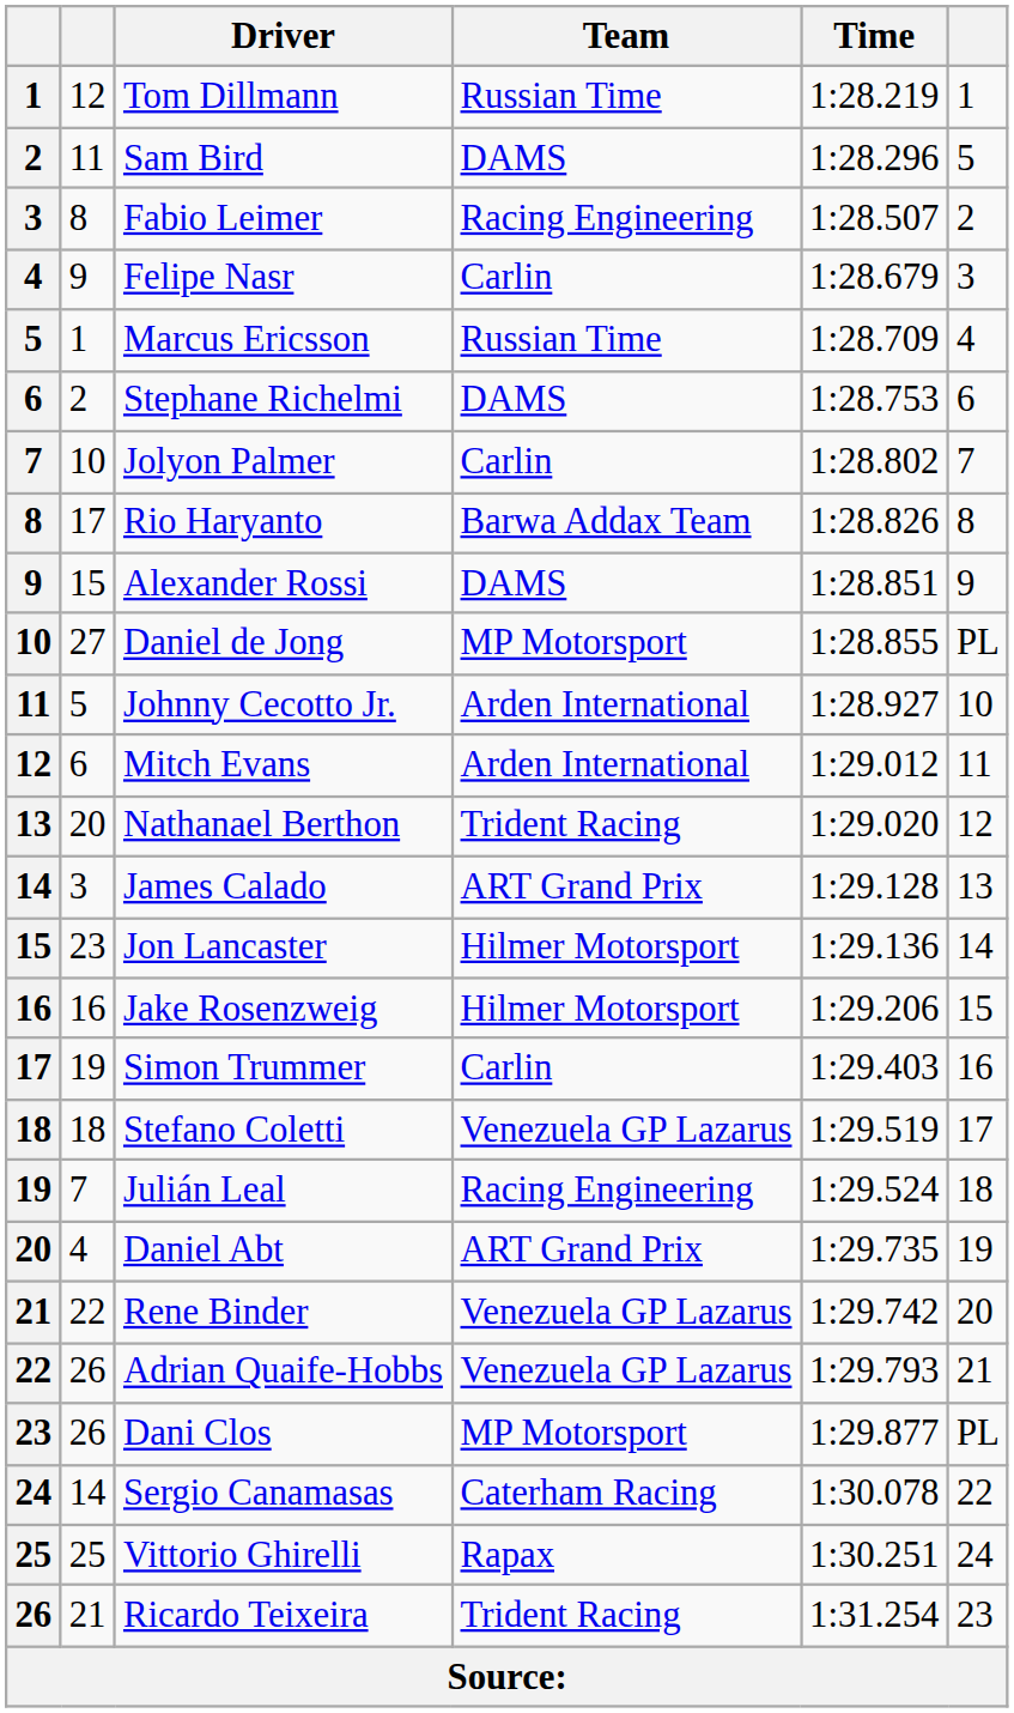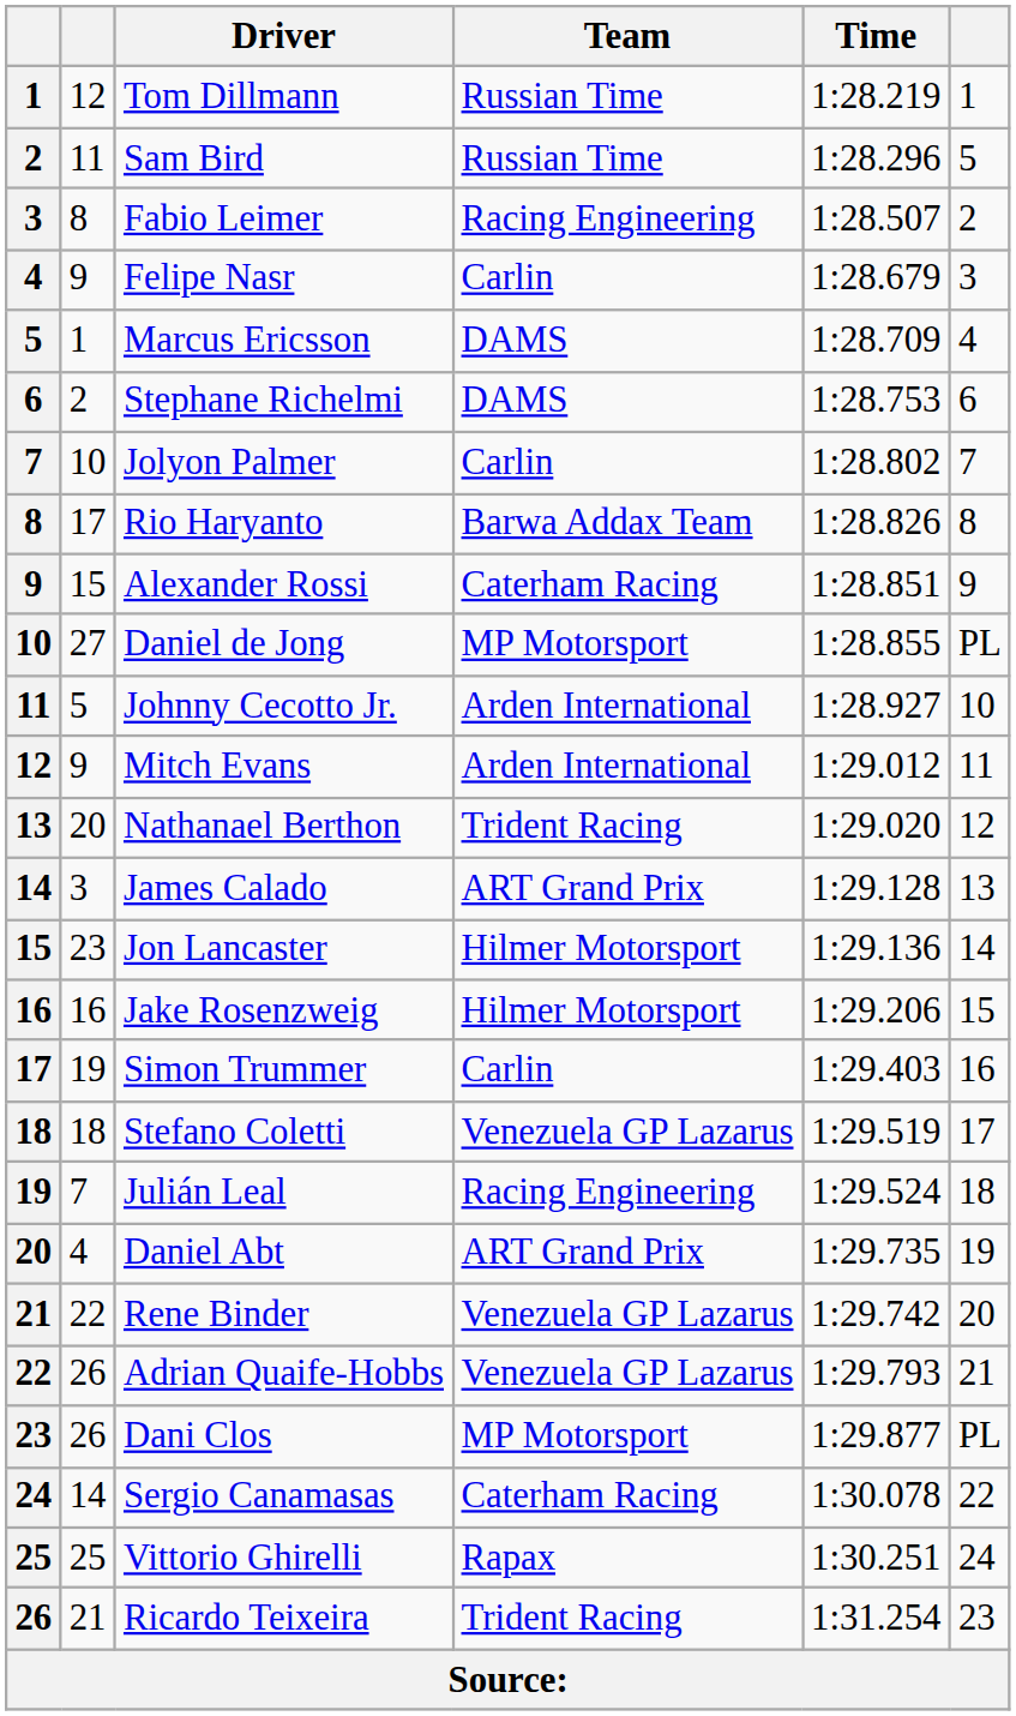 <table class="wikitable" style="font-size:85%">
 <tr>
 <th></th>
 <th></th>
 <th>Driver</th>
 <th>Team</th>
 <th>Time</th>
 <th></th>
 </tr>
 <tr>
 <th>1</th>
 <td>12</td>
 <td> <a href='#'>Tom Dillmann</a></td>
 <td><a href='#'>Russian Time</a></td>
 <td>1:28.219</td>
 <td>1</td>
 </tr>
 <tr>
 <th>2</th>
 <td>11</td>
 <td> <a href='#'>Sam Bird</a></td>
-<td><a href='#'>DAMS</a></td>
+<td><a href='#'>Russian Time</a></td>
 <td>1:28.296</td>
 <td>5</td>
 </tr>
 <tr>
 <th>3</th>
 <td>8</td>
 <td> <a href='#'>Fabio Leimer</a></td>
 <td><a href='#'>Racing Engineering</a></td>
 <td>1:28.507</td>
 <td>2</td>
 </tr>
 <tr>
 <th>4</th>
 <td>9</td>
 <td> <a href='#'>Felipe Nasr</a></td>
 <td><a href='#'>Carlin</a></td>
 <td>1:28.679</td>
 <td>3</td>
 </tr>
 <tr>
 <th>5</th>
 <td>1</td>
 <td> <a href='#'>Marcus Ericsson</a></td>
-<td><a href='#'>Russian Time</a></td>
+<td><a href='#'>DAMS</a></td>
 <td>1:28.709</td>
 <td>4</td>
 </tr>
 <tr>
 <th>6</th>
 <td>2</td>
 <td> <a href='#'>Stephane Richelmi</a></td>
 <td><a href='#'>DAMS</a></td>
 <td>1:28.753</td>
 <td>6</td>
 </tr>
 <tr>
 <th>7</th>
 <td>10</td>
 <td> <a href='#'>Jolyon Palmer</a></td>
 <td><a href='#'>Carlin</a></td>
 <td>1:28.802</td>
 <td>7</td>
 </tr>
 <tr>
 <th>8</th>
 <td>17</td>
 <td> <a href='#'>Rio Haryanto</a></td>
 <td><a href='#'>Barwa Addax Team</a></td>
 <td>1:28.826</td>
 <td>8</td>
 </tr>
 <tr>
 <th>9</th>
 <td>15</td>
 <td> <a href='#'>Alexander Rossi</a></td>
-<td><a href='#'>DAMS</a></td>
+<td><a href='#'>Caterham Racing</a></td>
 <td>1:28.851</td>
 <td>9</td>
 </tr>
 <tr>
 <th>10</th>
 <td>27</td>
 <td> <a href='#'>Daniel de Jong</a></td>
 <td><a href='#'>MP Motorsport</a></td>
 <td>1:28.855</td>
 <td>PL</td>
 </tr>
 <tr>
 <th>11</th>
 <td>5</td>
 <td> <a href='#'>Johnny Cecotto Jr.</a></td>
 <td><a href='#'>Arden International</a></td>
 <td>1:28.927</td>
 <td>10</td>
 </tr>
 <tr>
 <th>12</th>
-<td>6</td>
+<td>9</td>
 <td> <a href='#'>Mitch Evans</a></td>
 <td><a href='#'>Arden International</a></td>
 <td>1:29.012</td>
 <td>11</td>
 </tr>
 <tr>
 <th>13</th>
 <td>20</td>
 <td> <a href='#'>Nathanael Berthon</a></td>
 <td><a href='#'>Trident Racing</a></td>
 <td>1:29.020</td>
 <td>12</td>
 </tr>
 <tr>
 <th>14</th>
 <td>3</td>
 <td> <a href='#'>James Calado</a></td>
 <td><a href='#'>ART Grand Prix</a></td>
 <td>1:29.128</td>
 <td>13</td>
 </tr>
 <tr>
 <th>15</th>
 <td>23</td>
 <td> <a href='#'>Jon Lancaster</a></td>
 <td><a href='#'>Hilmer Motorsport</a></td>
 <td>1:29.136</td>
 <td>14</td>
 </tr>
 <tr>
 <th>16</th>
 <td>16</td>
 <td> <a href='#'>Jake Rosenzweig</a></td>
 <td><a href='#'>Hilmer Motorsport</a></td>
 <td>1:29.206</td>
 <td>15</td>
 </tr>
 <tr>
 <th>17</th>
 <td>19</td>
 <td> <a href='#'>Simon Trummer</a></td>
 <td><a href='#'>Carlin</a></td>
 <td>1:29.403</td>
 <td>16</td>
 </tr>
 <tr>
 <th>18</th>
 <td>18</td>
 <td> <a href='#'>Stefano Coletti</a></td>
 <td><a href='#'>Venezuela GP Lazarus</a></td>
 <td>1:29.519</td>
 <td>17</td>
 </tr>
 <tr>
 <th>19</th>
 <td>7</td>
 <td> <a href='#'>Julián Leal</a></td>
 <td><a href='#'>Racing Engineering</a></td>
 <td>1:29.524</td>
 <td>18</td>
 </tr>
 <tr>
 <th>20</th>
 <td>4</td>
 <td> <a href='#'>Daniel Abt</a></td>
 <td><a href='#'>ART Grand Prix</a></td>
 <td>1:29.735</td>
 <td>19</td>
 </tr>
 <tr>
 <th>21</th>
 <td>22</td>
 <td> <a href='#'>Rene Binder</a></td>
 <td><a href='#'>Venezuela GP Lazarus</a></td>
 <td>1:29.742</td>
 <td>20</td>
 </tr>
 <tr>
 <th>22</th>
 <td>26</td>
 <td> <a href='#'>Adrian Quaife-Hobbs</a></td>
 <td><a href='#'>Venezuela GP Lazarus</a></td>
 <td>1:29.793</td>
 <td>21</td>
 </tr>
 <tr>
 <th>23</th>
 <td>26</td>
 <td> <a href='#'>Dani Clos</a></td>
 <td><a href='#'>MP Motorsport</a></td>
 <td>1:29.877</td>
 <td>PL</td>
 </tr>
 <tr>
 <th>24</th>
 <td>14</td>
 <td> <a href='#'>Sergio Canamasas</a></td>
 <td><a href='#'>Caterham Racing</a></td>
 <td>1:30.078</td>
 <td>22</td>
 </tr>
 <tr>
 <th>25</th>
 <td>25</td>
 <td> <a href='#'>Vittorio Ghirelli</a></td>
 <td><a href='#'>Rapax</a></td>
 <td>1:30.251</td>
 <td>24</td>
 </tr>
 <tr>
 <th>26</th>
 <td>21</td>
 <td> <a href='#'>Ricardo Teixeira</a></td>
 <td><a href='#'>Trident Racing</a></td>
 <td>1:31.254</td>
 <td>23</td>
 </tr>
 <tr>
 <th colspan="8">Source:</th>
 </tr>
 </table>
